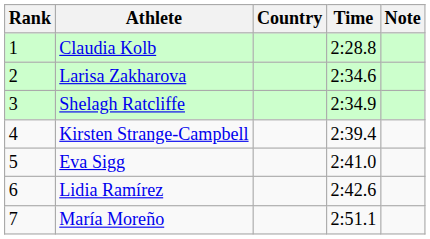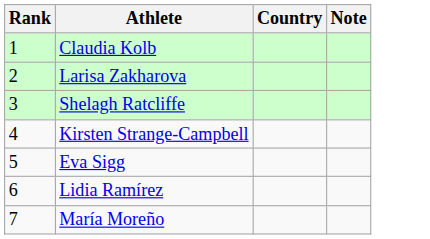 <table class="wikitable sortable">
 <tr>
 <th>Rank</th>
 <th>Athlete</th>
 <th>Country</th>
-<th>Time</th>
 <th>Note</th>
 </tr>
 <tr bgcolor=#CCFFCC>
 <td>1</td>
 <td><a href='#'>Claudia Kolb</a></td>
 <td></td>
-<td>2:28.8</td>
 <td></td>
 </tr>
 <tr bgcolor=#CCFFCC>
 <td>2</td>
 <td><a href='#'>Larisa Zakharova</a></td>
 <td></td>
-<td>2:34.6</td>
 <td></td>
 </tr>
 <tr bgcolor=#CCFFCC>
 <td>3</td>
 <td><a href='#'>Shelagh Ratcliffe</a></td>
 <td></td>
-<td>2:34.9</td>
 <td></td>
 </tr>
 <tr>
 <td>4</td>
 <td><a href='#'>Kirsten Strange-Campbell</a></td>
 <td></td>
-<td>2:39.4</td>
 <td></td>
 </tr>
 <tr>
 <td>5</td>
 <td><a href='#'>Eva Sigg</a></td>
 <td></td>
-<td>2:41.0</td>
 <td></td>
 </tr>
 <tr>
 <td>6</td>
 <td><a href='#'>Lidia Ramírez</a></td>
 <td></td>
-<td>2:42.6</td>
 <td></td>
 </tr>
 <tr>
 <td>7</td>
 <td><a href='#'>María Moreño</a></td>
 <td></td>
-<td>2:51.1</td>
 <td></td>
 </tr>
 </table>
